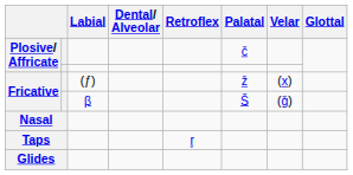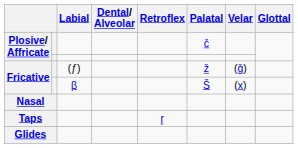 <table class="wikitable" style="text-align:center;">
 <tr>
 <th colspan="2"></th>
 <th><a href='#'>Labial</a></th>
 <th><a href='#'>Dental</a>/<br><a href='#'>Alveolar</a></th>
 <th><a href='#'>Retroflex</a></th>
 <th><a href='#'>Palatal</a></th>
 <th><a href='#'>Velar</a></th>
 <th><a href='#'>Glottal</a></th>
 </tr>
 <tr>
 <th rowspan="2"><a href='#'>Plosive</a>/<br><a href='#'>Affricate</a></th>
 <th></th>
 <td></td>
 <td></td>
 <td></td>
 <td><a href='#'>č</a></td>
 <td></td>
 <td rowspan="2"></td>
 </tr>
 <tr>
 <th></th>
 <td></td>
 <td></td>
 <td></td>
 <td></td>
 <td></td>
 </tr>
 <tr>
 <th rowspan="2"><a href='#'>Fricative</a></th>
 <th></th>
 <td>(ƒ)</td>
 <td></td>
 <td></td>
 <td><a href='#'>ž</a></td>
-<td>(<a href='#'>x</a>)</td>
+<td>(<a href='#'>ǧ</a>)</td>
 <td></td>
 </tr>
 <tr>
 <th></th>
 <td><a href='#'>β</a></td>
 <td></td>
 <td></td>
 <td><a href='#'>Š</a></td>
-<td>(<a href='#'>ǧ</a>)</td>
+<td>(<a href='#'>x</a>)</td>
 </tr>
 <tr>
 <th colspan="2"><a href='#'>Nasal</a></th>
 <td></td>
 <td></td>
 <td></td>
 <td></td>
 <td></td>
 <td></td>
 </tr>
 <tr>
 <th colspan="2"><a href='#'>Taps</a></th>
 <td></td>
 <td></td>
 <td><a href='#'>r̥</a></td>
 <td></td>
 <td></td>
 <td></td>
 </tr>
 <tr>
 <th colspan="2"><a href='#'>Glides</a></th>
 <td></td>
 <td></td>
 <td></td>
 <td></td>
 <td></td>
 </tr>
 </table>
